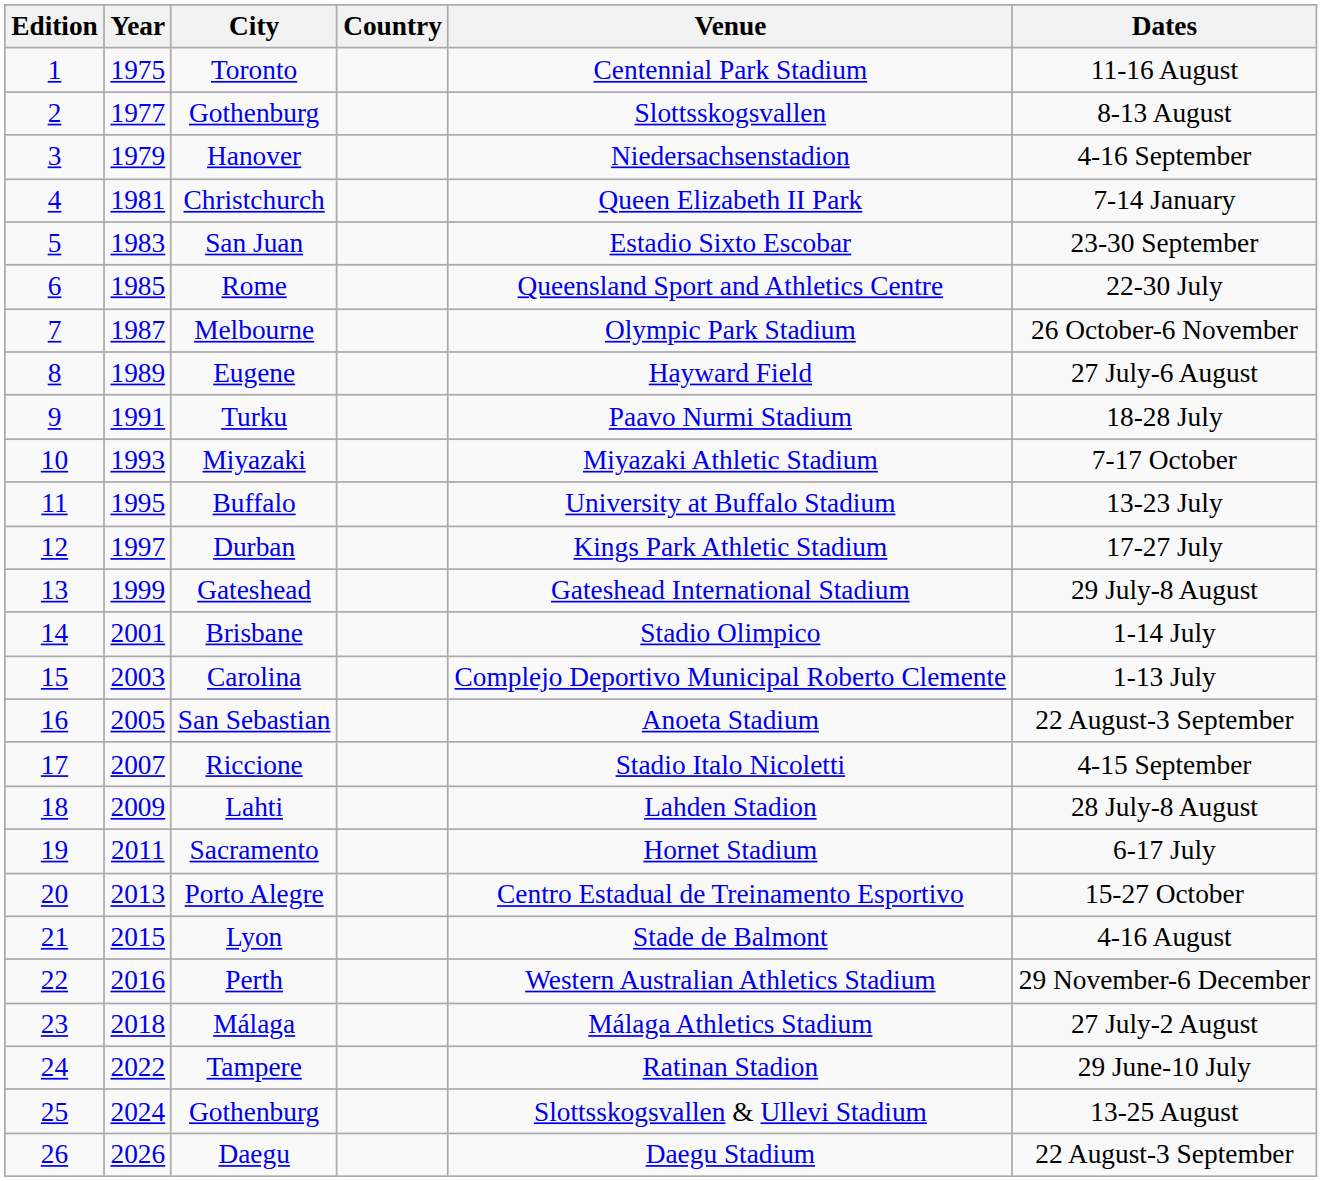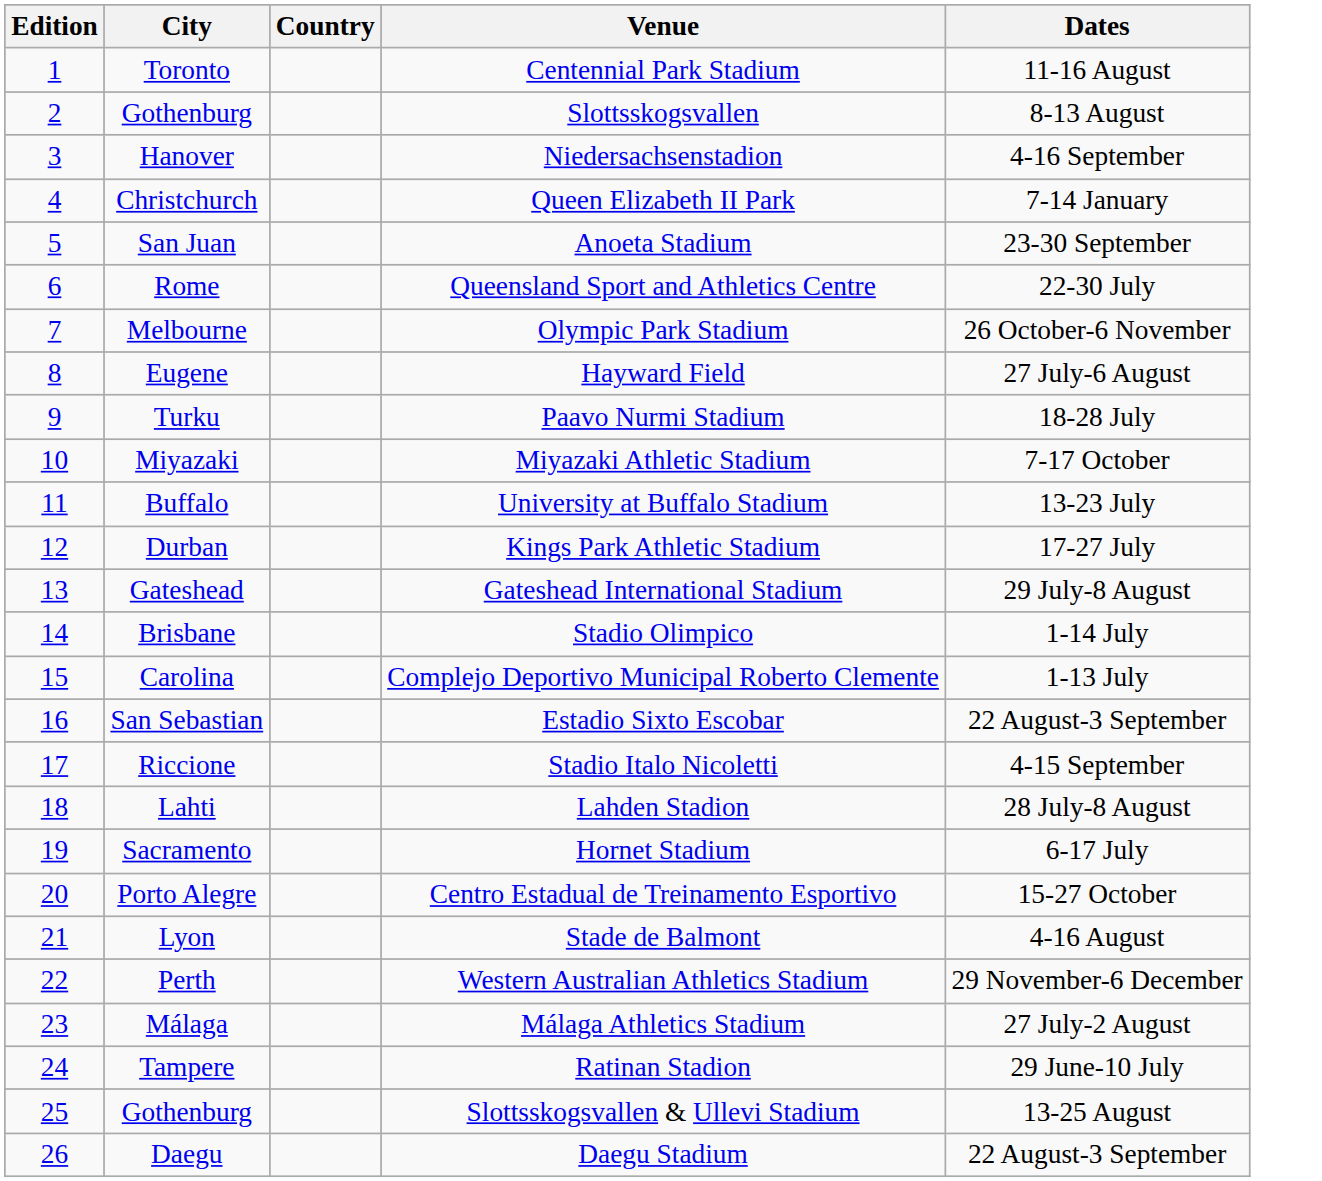 <table class="wikitable" style="text-align:center; font-size:100%;">
 <tr>
 <th>Edition</th>
-<th>Year</th>
 <th>City</th>
 <th>Country</th>
 <th>Venue</th>
 <th>Dates</th>
 </tr>
 <tr>
 <td><a href='#'>1</a></td>
-<td><a href='#'>1975</a></td>
 <td><a href='#'>Toronto</a></td>
 <td align=left></td>
 <td><a href='#'>Centennial Park Stadium</a></td>
 <td>11-16 August</td>
 </tr>
 <tr>
 <td><a href='#'>2</a></td>
-<td><a href='#'>1977</a></td>
 <td><a href='#'>Gothenburg</a></td>
 <td align=left></td>
 <td><a href='#'>Slottsskogsvallen</a></td>
 <td>8-13 August</td>
 </tr>
 <tr>
 <td><a href='#'>3</a></td>
-<td><a href='#'>1979</a></td>
 <td><a href='#'>Hanover</a></td>
 <td align=left></td>
 <td><a href='#'>Niedersachsenstadion</a></td>
 <td>4-16 September</td>
 </tr>
 <tr>
 <td><a href='#'>4</a></td>
-<td><a href='#'>1981</a></td>
 <td><a href='#'>Christchurch</a></td>
 <td align=left></td>
 <td><a href='#'>Queen Elizabeth II Park</a></td>
 <td>7-14 January</td>
 </tr>
 <tr>
 <td><a href='#'>5</a></td>
-<td><a href='#'>1983</a></td>
 <td><a href='#'>San Juan</a></td>
 <td align=left></td>
-<td><a href='#'>Estadio Sixto Escobar</a></td>
+<td><a href='#'>Anoeta Stadium</a></td>
 <td>23-30 September</td>
 </tr>
 <tr>
 <td><a href='#'>6</a></td>
-<td><a href='#'>1985</a></td>
 <td><a href='#'>Rome</a></td>
 <td align=left></td>
 <td><a href='#'>Queensland Sport and Athletics Centre</a></td>
 <td>22-30 July</td>
 </tr>
 <tr>
 <td><a href='#'>7</a></td>
-<td><a href='#'>1987</a></td>
 <td><a href='#'>Melbourne</a></td>
 <td align=left></td>
 <td><a href='#'>Olympic Park Stadium</a></td>
 <td>26 October-6 November</td>
 </tr>
 <tr>
 <td><a href='#'>8</a></td>
-<td><a href='#'>1989</a></td>
 <td><a href='#'>Eugene</a></td>
 <td align=left></td>
 <td><a href='#'>Hayward Field</a></td>
 <td>27 July-6 August</td>
 </tr>
 <tr>
 <td><a href='#'>9</a></td>
-<td><a href='#'>1991</a></td>
 <td><a href='#'>Turku</a></td>
 <td align=left></td>
 <td><a href='#'>Paavo Nurmi Stadium</a></td>
 <td>18-28 July</td>
 </tr>
 <tr>
 <td><a href='#'>10</a></td>
-<td><a href='#'>1993</a></td>
 <td><a href='#'>Miyazaki</a></td>
 <td align=left></td>
 <td><a href='#'>Miyazaki Athletic Stadium</a></td>
 <td>7-17 October</td>
 </tr>
 <tr>
 <td><a href='#'>11</a></td>
-<td><a href='#'>1995</a></td>
 <td><a href='#'>Buffalo</a></td>
 <td align=left></td>
 <td><a href='#'>University at Buffalo Stadium</a></td>
 <td>13-23 July</td>
 </tr>
 <tr>
 <td><a href='#'>12</a></td>
-<td><a href='#'>1997</a></td>
 <td><a href='#'>Durban</a></td>
 <td align=left></td>
 <td><a href='#'>Kings Park Athletic Stadium</a></td>
 <td>17-27 July</td>
 </tr>
 <tr>
 <td><a href='#'>13</a></td>
-<td><a href='#'>1999</a></td>
 <td><a href='#'>Gateshead</a></td>
 <td align=left></td>
 <td><a href='#'>Gateshead International Stadium</a></td>
 <td>29 July-8 August</td>
 </tr>
 <tr>
 <td><a href='#'>14</a></td>
-<td><a href='#'>2001</a></td>
 <td><a href='#'>Brisbane</a></td>
 <td align=left></td>
 <td><a href='#'>Stadio Olimpico</a></td>
 <td>1-14 July</td>
 </tr>
 <tr>
 <td><a href='#'>15</a></td>
-<td><a href='#'>2003</a></td>
 <td><a href='#'>Carolina</a></td>
 <td align=left></td>
 <td><a href='#'>Complejo Deportivo Municipal Roberto Clemente</a></td>
 <td>1-13 July</td>
 </tr>
 <tr>
 <td><a href='#'>16</a></td>
-<td><a href='#'>2005</a></td>
 <td><a href='#'>San Sebastian</a></td>
 <td align=left></td>
-<td><a href='#'>Anoeta Stadium</a></td>
+<td><a href='#'>Estadio Sixto Escobar</a></td>
 <td>22 August-3 September</td>
 </tr>
 <tr>
 <td><a href='#'>17</a></td>
-<td><a href='#'>2007</a></td>
 <td><a href='#'>Riccione</a></td>
 <td align=left></td>
 <td><a href='#'>Stadio Italo Nicoletti</a></td>
 <td>4-15 September</td>
 </tr>
 <tr>
 <td><a href='#'>18</a></td>
-<td><a href='#'>2009</a></td>
 <td><a href='#'>Lahti</a></td>
 <td align=left></td>
 <td><a href='#'>Lahden Stadion</a></td>
 <td>28 July-8 August</td>
 </tr>
 <tr>
 <td><a href='#'>19</a></td>
-<td><a href='#'>2011</a></td>
 <td><a href='#'>Sacramento</a></td>
 <td align=left></td>
 <td><a href='#'>Hornet Stadium</a></td>
 <td>6-17 July</td>
 </tr>
 <tr>
 <td><a href='#'>20</a></td>
-<td><a href='#'>2013</a></td>
 <td><a href='#'>Porto Alegre</a></td>
 <td align=left></td>
 <td><a href='#'>Centro Estadual de Treinamento Esportivo</a></td>
 <td>15-27 October</td>
 </tr>
 <tr>
 <td><a href='#'>21</a></td>
-<td><a href='#'>2015</a></td>
 <td><a href='#'>Lyon</a></td>
 <td align=left></td>
 <td><a href='#'>Stade de Balmont</a></td>
 <td>4-16 August</td>
 </tr>
 <tr>
 <td><a href='#'>22</a></td>
-<td><a href='#'>2016</a></td>
 <td><a href='#'>Perth</a></td>
 <td align=left></td>
 <td><a href='#'>Western Australian Athletics Stadium</a></td>
 <td>29 November-6 December</td>
 </tr>
 <tr>
 <td><a href='#'>23</a></td>
-<td><a href='#'>2018</a></td>
 <td><a href='#'>Málaga</a></td>
 <td align=left></td>
 <td><a href='#'>Málaga Athletics Stadium</a></td>
 <td>27 July-2 August</td>
 </tr>
 <tr>
 <td><a href='#'>24</a></td>
-<td><a href='#'>2022</a></td>
 <td><a href='#'>Tampere</a></td>
 <td align=left></td>
 <td><a href='#'>Ratinan Stadion</a></td>
 <td>29 June-10 July</td>
 </tr>
 <tr>
 <td><a href='#'>25</a></td>
-<td><a href='#'>2024</a></td>
 <td><a href='#'>Gothenburg</a></td>
 <td align=left></td>
 <td><a href='#'>Slottsskogsvallen</a> & <a href='#'>Ullevi Stadium</a></td>
 <td>13-25 August</td>
 </tr>
 <tr>
 <td><a href='#'>26</a></td>
-<td><a href='#'>2026</a></td>
 <td><a href='#'>Daegu</a></td>
 <td align=left></td>
 <td><a href='#'>Daegu Stadium</a></td>
 <td>22 August-3 September</td>
 </tr>
 </table>
